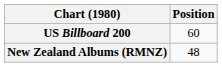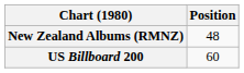 <table class="wikitable plainrowheaders" style="text-align:center">
 <tr>
 <th scope="col">Chart (1980)</th>
 <th scope="col">Position</th>
 </tr>
 <tr>
+<th scope="row">New Zealand Albums (RMNZ)</th>
+<td>48</td>
+</tr>
+<tr>
 <th scope="row">US <em>Billboard</em> 200</th>
 <td>60</td>
 </tr>
-<tr>
-<th scope="row">New Zealand Albums (RMNZ)</th>
-<td>48</td>
-</tr>
 </table>
